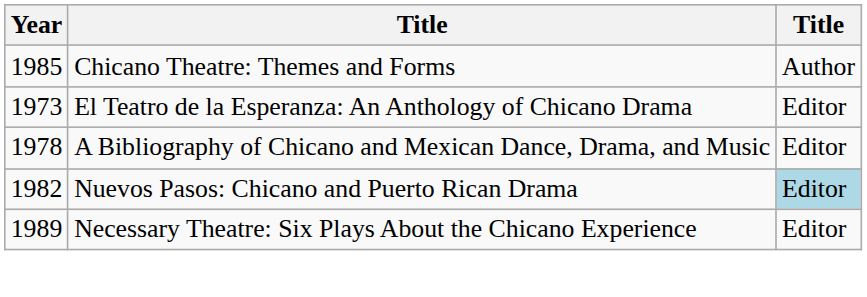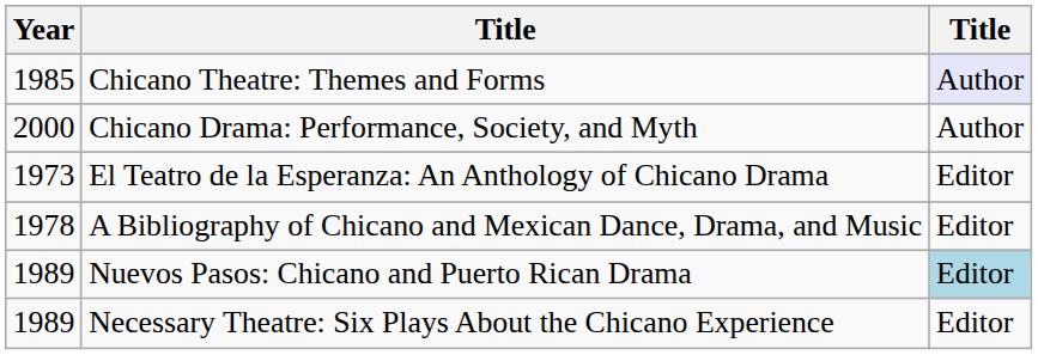 <table class="wikitable">
 <tr>
 <th>Year</th>
 <th>Title</th>
 <th>Title</th>
 </tr>
 <tr>
 <td>1985</td>
 <td>Chicano Theatre: Themes and Forms</td>
+<td style="background: lavender;">Author</td>
+</tr>
+<tr>
+<td>2000</td>
+<td>Chicano Drama: Performance, Society, and Myth</td>
 <td>Author</td>
 </tr>
 <tr>
 <td>1973</td>
 <td>El Teatro de la Esperanza: An Anthology of Chicano Drama</td>
 <td>Editor</td>
 </tr>
 <tr>
 <td>1978</td>
 <td>A Bibliography of Chicano and Mexican Dance, Drama, and Music</td>
 <td>Editor</td>
 </tr>
 <tr>
-<td>1982</td>
+<td>1989</td>
 <td>Nuevos Pasos: Chicano and Puerto Rican Drama</td>
 <td style="background: lightblue;">Editor</td>
 </tr>
 <tr>
 <td>1989</td>
 <td>Necessary Theatre: Six Plays About the Chicano Experience</td>
 <td>Editor</td>
 </tr>
 </table>
